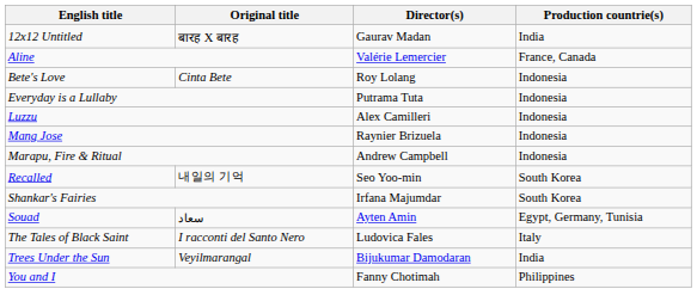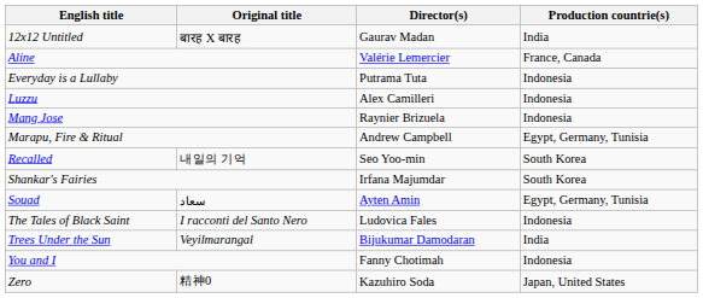 <table class="sortable wikitable" style="width:100%; margin-bottom:4px">
 <tr>
 <th scope="col">English title</th>
 <th scope="col">Original title</th>
 <th scope="col">Director(s)</th>
 <th scope="col">Production countrie(s)</th>
 </tr>
 <tr>
 <td><em>12x12 Untitled</em></td>
 <td>बारह X बारह</td>
 <td>Gaurav Madan</td>
 <td>India</td>
 </tr>
 <tr>
 <td colspan="2"><em><a href='#'>Aline</a></em></td>
 <td><a href='#'>Valérie Lemercier</a></td>
 <td>France, Canada</td>
 </tr>
 <tr>
-<td><em>Bete's Love</em></td>
-<td><em>Cinta Bete</em></td>
-<td>Roy Lolang</td>
-<td>Indonesia</td>
-</tr>
-<tr>
 <td colspan="2"><em>Everyday is a Lullaby</em></td>
 <td>Putrama Tuta</td>
 <td>Indonesia</td>
 </tr>
 <tr>
 <td colspan="2"><em><a href='#'>Luzzu</a></em></td>
 <td>Alex Camilleri</td>
 <td>Indonesia</td>
 </tr>
 <tr>
 <td colspan="2"><em><a href='#'>Mang Jose</a></em></td>
 <td>Raynier Brizuela</td>
 <td>Indonesia</td>
 </tr>
 <tr>
 <td colspan="2"><em>Marapu, Fire & Ritual</em></td>
 <td>Andrew Campbell</td>
-<td>Indonesia</td>
+<td>Egypt, Germany, Tunisia</td>
 </tr>
 <tr>
 <td><em><a href='#'>Recalled</a></em></td>
 <td>내일의 기억</td>
 <td>Seo Yoo-min</td>
 <td>South Korea</td>
 </tr>
 <tr>
 <td colspan="2"><em>Shankar's Fairies</em></td>
 <td>Irfana Majumdar</td>
 <td>South Korea</td>
 </tr>
 <tr>
 <td><em><a href='#'>Souad</a></em></td>
 <td>سعاد</td>
 <td><a href='#'>Ayten Amin</a></td>
 <td>Egypt, Germany, Tunisia</td>
 </tr>
 <tr>
 <td><em>The Tales of Black Saint</em></td>
 <td><em>I racconti del Santo Nero</em></td>
 <td>Ludovica Fales</td>
-<td>Italy</td>
+<td>Indonesia</td>
 </tr>
 <tr>
 <td><em><a href='#'>Trees Under the Sun</a></em></td>
 <td><em>Veyilmarangal</em></td>
 <td><a href='#'>Bijukumar Damodaran</a></td>
 <td>India</td>
 </tr>
 <tr>
 <td colspan="2"><em><a href='#'>You and I</a></em></td>
 <td>Fanny Chotimah</td>
-<td>Philippines</td>
+<td>Indonesia</td>
+</tr>
+<tr>
+<td><em>Zero</em></td>
+<td>精神0</td>
+<td>Kazuhiro Soda</td>
+<td>Japan, United States</td>
 </tr>
 </table>
